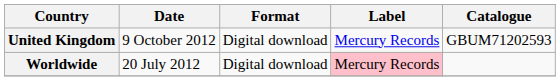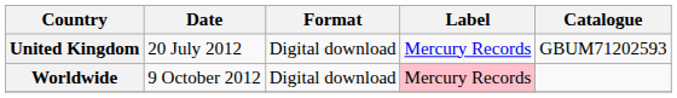 <table class="wikitable plainrowheaders">
 <tr>
 <th scope="col">Country</th>
 <th scope="col">Date</th>
 <th scope="col">Format</th>
 <th scope="col">Label</th>
 <th scope="col">Catalogue</th>
 </tr>
 <tr>
 <th scope="row" rowspan="1">United Kingdom</th>
-<td>9 October 2012</td>
+<td>20 July 2012</td>
 <td rowspan="1">Digital download</td>
 <td rowspan="1"><a href='#'>Mercury Records</a></td>
 <td>GBUM71202593</td>
 </tr>
 <tr>
 <th scope="row" rowspan="1">Worldwide</th>
-<td>20 July 2012</td>
+<td>9 October 2012</td>
 <td rowspan="1">Digital download</td>
 <td rowspan="1" style="background: pink;">Mercury Records</td>
 <td></td>
 </tr>
 <tr>
 </tr>
 </table>
